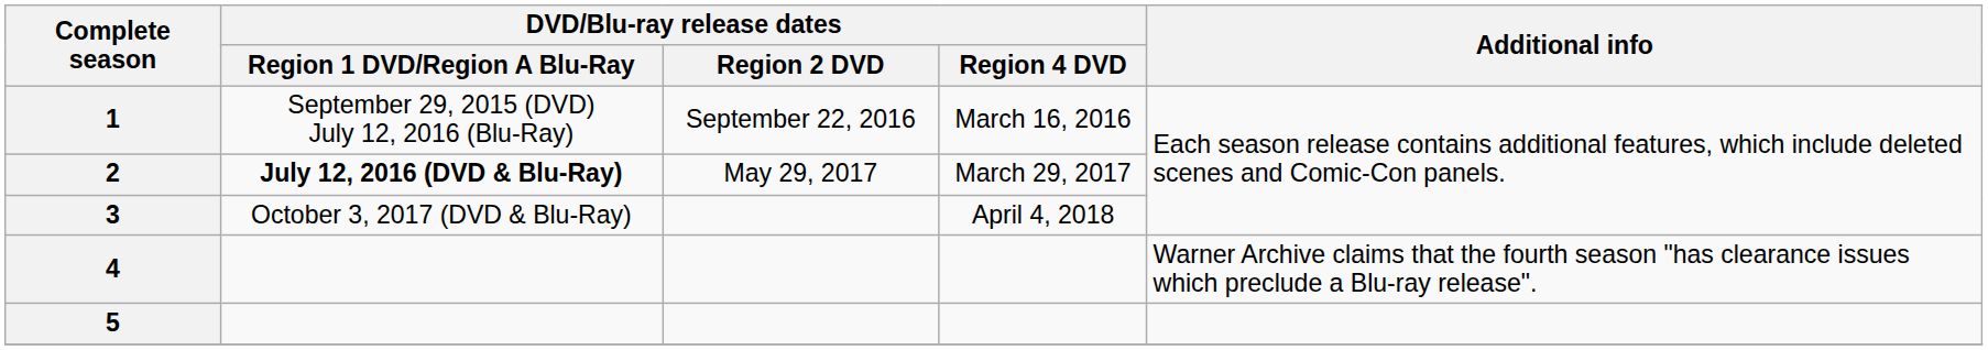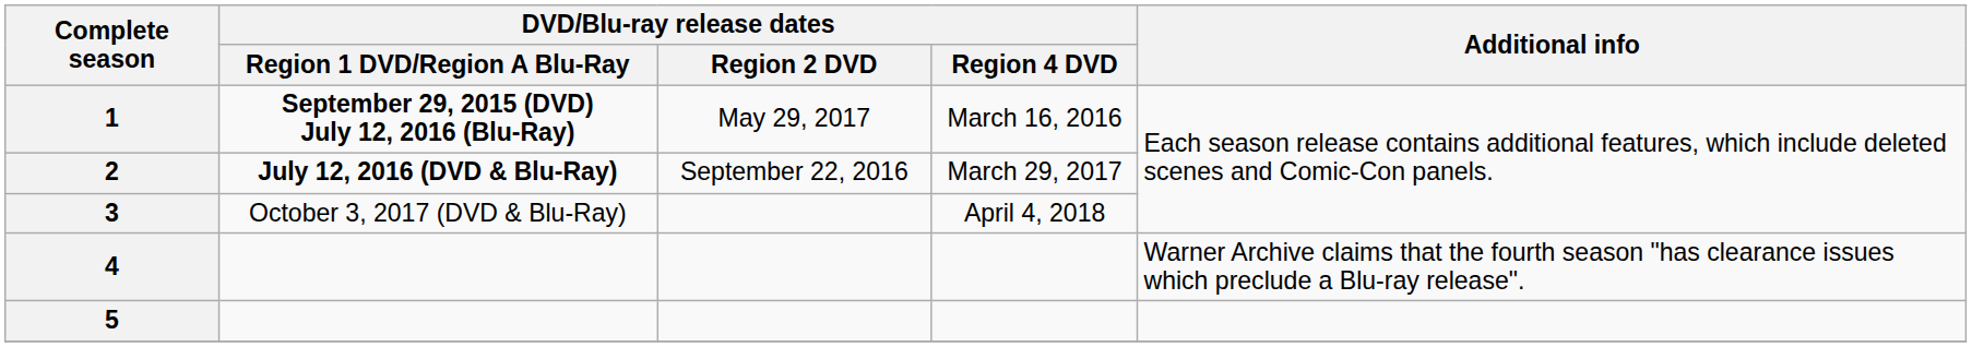 <table class="wikitable">
 <tr>
 <th rowspan="2" width="4%">Complete season</th>
 <th colspan="3" width="22%">DVD/Blu-ray release dates</th>
 <th rowspan="2" width="20%">Additional info</th>
 </tr>
 <tr>
 <th>Region 1 DVD/Region A Blu-Ray</th>
 <th>Region 2 DVD</th>
 <th>Region 4 DVD</th>
 </tr>
 <tr>
 <th>1</th>
-<td style="text-align:center">September 29, 2015 (DVD)<br>July 12, 2016 (Blu-Ray)</td>
-<td style="text-align:center">September 22, 2016</td>
+<td style="text-align:center"><strong>September 29, 2015 (DVD)<br>July 12, 2016 (Blu-Ray)</strong></td>
+<td style="text-align:center">May 29, 2017</td>
 <td style="text-align:center">March 16, 2016 </td>
 <td rowspan="3" style="width:20%">Each season release contains additional features, which include deleted scenes and Comic-Con panels.</td>
 </tr>
 <tr>
 <th>2</th>
 <td style="text-align:center"><strong>July 12, 2016 (DVD & Blu-Ray)</strong></td>
-<td style="text-align:center">May 29, 2017</td>
+<td style="text-align:center">September 22, 2016</td>
 <td style="text-align:center">March 29, 2017 </td>
 </tr>
 <tr>
 <th>3</th>
 <td style="text-align:center">October 3, 2017 (DVD & Blu-Ray)</td>
 <td></td>
 <td style="text-align:center">April 4, 2018</td>
 </tr>
 <tr>
 <th>4</th>
 <td></td>
 <td></td>
 <td></td>
 <td style="width:20%">Warner Archive claims that the fourth season "has clearance issues which preclude a Blu-ray release".</td>
 </tr>
 <tr>
 <th>5</th>
 <td></td>
 <td></td>
 <td></td>
 <td></td>
 </tr>
 <tr>
 </tr>
 </table>
